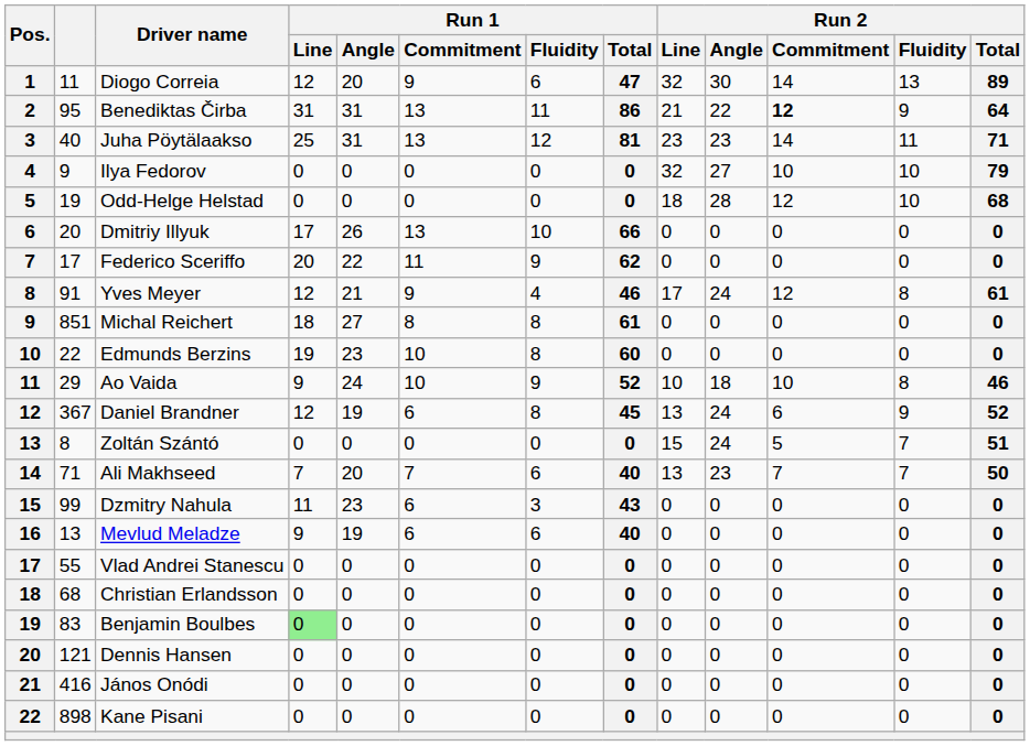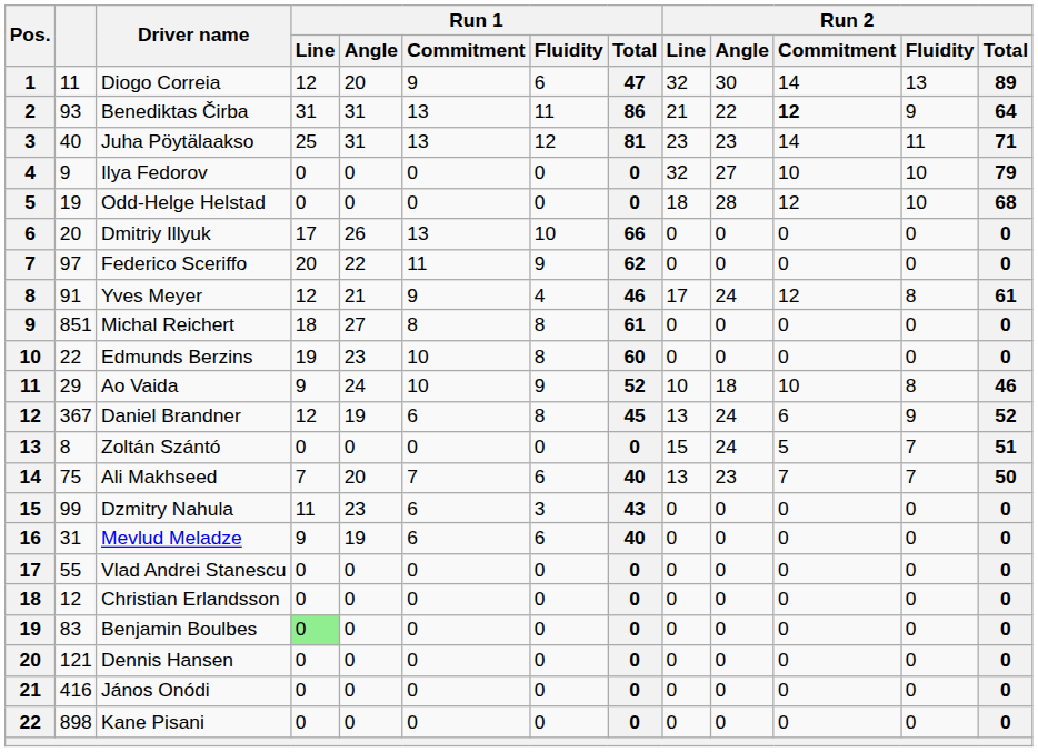 <table class="wikitable" style="font-size: 85%;">
 <tr>
 <th scope="col" rowspan="2">Pos.</th>
 <th scope="col" rowspan="2"></th>
 <th scope="col" rowspan="2">Driver name</th>
 <th scope="col" colspan="5">Run 1</th>
 <th scope="col" colspan="5">Run 2</th>
 </tr>
 <tr>
 <th>Line</th>
 <th>Angle</th>
 <th>Commitment</th>
 <th>Fluidity</th>
 <th>Total</th>
 <th>Line</th>
 <th>Angle</th>
 <th>Commitment</th>
 <th>Fluidity</th>
 <th>Total</th>
 </tr>
 <tr>
 <th>1</th>
 <td>11</td>
 <td> Diogo Correia</td>
 <td>12</td>
 <td>20</td>
 <td>9</td>
 <td>6</td>
 <th>47</th>
 <td>32</td>
 <td>30</td>
 <td>14</td>
 <td>13</td>
 <th>89</th>
 </tr>
 <tr>
 <th>2</th>
-<td>95</td>
+<td>93</td>
 <td> Benediktas Čirba</td>
 <td>31</td>
 <td>31</td>
 <td>13</td>
 <td>11</td>
 <th>86</th>
 <td>21</td>
 <td>22</td>
 <td><strong>12</strong></td>
 <td>9</td>
 <th>64</th>
 </tr>
 <tr>
 <th>3</th>
 <td>40</td>
 <td> Juha Pöytälaakso</td>
 <td>25</td>
 <td>31</td>
 <td>13</td>
 <td>12</td>
 <th>81</th>
 <td>23</td>
 <td>23</td>
 <td>14</td>
 <td>11</td>
 <th>71</th>
 </tr>
 <tr>
 <th>4</th>
 <td>9</td>
 <td> Ilya Fedorov</td>
 <td>0</td>
 <td>0</td>
 <td>0</td>
 <td>0</td>
 <th>0</th>
 <td>32</td>
 <td>27</td>
 <td>10</td>
 <td>10</td>
 <th>79</th>
 </tr>
 <tr>
 <th>5</th>
 <td>19</td>
 <td> Odd-Helge Helstad</td>
 <td>0</td>
 <td>0</td>
 <td>0</td>
 <td>0</td>
 <th>0</th>
 <td>18</td>
 <td>28</td>
 <td>12</td>
 <td>10</td>
 <th>68</th>
 </tr>
 <tr>
 <th>6</th>
 <td>20</td>
 <td> Dmitriy Illyuk</td>
 <td>17</td>
 <td>26</td>
 <td>13</td>
 <td>10</td>
 <th>66</th>
 <td>0</td>
 <td>0</td>
 <td>0</td>
 <td>0</td>
 <th>0</th>
 </tr>
 <tr>
 <th>7</th>
-<td>17</td>
+<td>97</td>
 <td> Federico Sceriffo</td>
 <td>20</td>
 <td>22</td>
 <td>11</td>
 <td>9</td>
 <th>62</th>
 <td>0</td>
 <td>0</td>
 <td>0</td>
 <td>0</td>
 <th>0</th>
 </tr>
 <tr>
 <th>8</th>
 <td>91</td>
 <td> Yves Meyer</td>
 <td>12</td>
 <td>21</td>
 <td>9</td>
 <td>4</td>
 <th>46</th>
 <td>17</td>
 <td>24</td>
 <td>12</td>
 <td>8</td>
 <th>61</th>
 </tr>
 <tr>
 <th>9</th>
 <td>851</td>
 <td> Michal Reichert</td>
 <td>18</td>
 <td>27</td>
 <td>8</td>
 <td>8</td>
 <th>61</th>
 <td>0</td>
 <td>0</td>
 <td>0</td>
 <td>0</td>
 <th>0</th>
 </tr>
 <tr>
 <th>10</th>
 <td>22</td>
 <td> Edmunds Berzins</td>
 <td>19</td>
 <td>23</td>
 <td>10</td>
 <td>8</td>
 <th>60</th>
 <td>0</td>
 <td>0</td>
 <td>0</td>
 <td>0</td>
 <th>0</th>
 </tr>
 <tr>
 <th>11</th>
 <td>29</td>
 <td> Ao Vaida</td>
 <td>9</td>
 <td>24</td>
 <td>10</td>
 <td>9</td>
 <th>52</th>
 <td>10</td>
 <td>18</td>
 <td>10</td>
 <td>8</td>
 <th>46</th>
 </tr>
 <tr>
 <th>12</th>
 <td>367</td>
 <td> Daniel Brandner</td>
 <td>12</td>
 <td>19</td>
 <td>6</td>
 <td>8</td>
 <th>45</th>
 <td>13</td>
 <td>24</td>
 <td>6</td>
 <td>9</td>
 <th>52</th>
 </tr>
 <tr>
 <th>13</th>
 <td>8</td>
 <td> Zoltán Szántó</td>
 <td>0</td>
 <td>0</td>
 <td>0</td>
 <td>0</td>
 <th>0</th>
 <td>15</td>
 <td>24</td>
 <td>5</td>
 <td>7</td>
 <th>51</th>
 </tr>
 <tr>
 <th>14</th>
-<td>71</td>
+<td>75</td>
 <td> Ali Makhseed</td>
 <td>7</td>
 <td>20</td>
 <td>7</td>
 <td>6</td>
 <th>40</th>
 <td>13</td>
 <td>23</td>
 <td>7</td>
 <td>7</td>
 <th>50</th>
 </tr>
 <tr>
 <th>15</th>
 <td>99</td>
 <td> Dzmitry Nahula</td>
 <td>11</td>
 <td>23</td>
 <td>6</td>
 <td>3</td>
 <th>43</th>
 <td>0</td>
 <td>0</td>
 <td>0</td>
 <td>0</td>
 <th>0</th>
 </tr>
 <tr>
 <th>16</th>
-<td>13</td>
+<td>31</td>
 <td> <a href='#'>Mevlud Meladze</a></td>
 <td>9</td>
 <td>19</td>
 <td>6</td>
 <td>6</td>
 <th>40</th>
 <td>0</td>
 <td>0</td>
 <td>0</td>
 <td>0</td>
 <th>0</th>
 </tr>
 <tr>
 <th>17</th>
 <td>55</td>
 <td> Vlad Andrei Stanescu</td>
 <td>0</td>
 <td>0</td>
 <td>0</td>
 <td>0</td>
 <th>0</th>
 <td>0</td>
 <td>0</td>
 <td>0</td>
 <td>0</td>
 <th>0</th>
 </tr>
 <tr>
 <th>18</th>
-<td>68</td>
+<td>12</td>
 <td> Christian Erlandsson</td>
 <td>0</td>
 <td>0</td>
 <td>0</td>
 <td>0</td>
 <th>0</th>
 <td>0</td>
 <td>0</td>
 <td>0</td>
 <td>0</td>
 <th>0</th>
 </tr>
 <tr>
 <th>19</th>
 <td>83</td>
 <td> Benjamin Boulbes</td>
 <td style="background: lightgreen;">0</td>
 <td>0</td>
 <td>0</td>
 <td>0</td>
 <th>0</th>
 <td>0</td>
 <td>0</td>
 <td>0</td>
 <td>0</td>
 <th>0</th>
 </tr>
 <tr>
 <th>20</th>
 <td>121</td>
 <td> Dennis Hansen</td>
 <td>0</td>
 <td>0</td>
 <td>0</td>
 <td>0</td>
 <th>0</th>
 <td>0</td>
 <td>0</td>
 <td>0</td>
 <td>0</td>
 <th>0</th>
 </tr>
 <tr>
 <th>21</th>
 <td>416</td>
 <td> János Onódi</td>
 <td>0</td>
 <td>0</td>
 <td>0</td>
 <td>0</td>
 <th>0</th>
 <td>0</td>
 <td>0</td>
 <td>0</td>
 <td>0</td>
 <th>0</th>
 </tr>
 <tr>
 <th>22</th>
 <td>898</td>
 <td> Kane Pisani</td>
 <td>0</td>
 <td>0</td>
 <td>0</td>
 <td>0</td>
 <th>0</th>
 <td>0</td>
 <td>0</td>
 <td>0</td>
 <td>0</td>
 <th>0</th>
 </tr>
 <tr class="sortbottom">
 <th colspan=13></th>
 </tr>
 </table>
